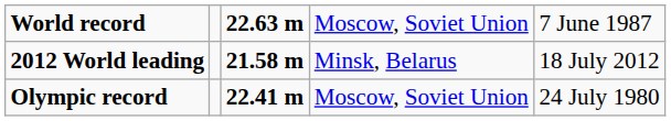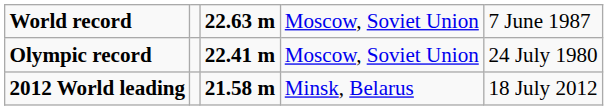 <table class="wikitable">
 <tr>
 <td><strong>World record</strong></td>
 <td></td>
 <td><strong>22.63 m</strong></td>
 <td><a href='#'>Moscow</a>, <a href='#'>Soviet Union</a></td>
 <td>7 June 1987</td>
 </tr>
 <tr>
+<td><strong>Olympic record</strong></td>
+<td></td>
+<td><strong>22.41 m</strong></td>
+<td><a href='#'>Moscow</a>, <a href='#'>Soviet Union</a></td>
+<td>24 July 1980</td>
+</tr>
+<tr>
 <td><strong>2012 World leading</strong></td>
 <td></td>
 <td><strong>21.58 m</strong></td>
 <td><a href='#'>Minsk</a>, <a href='#'>Belarus</a></td>
 <td>18 July 2012</td>
 </tr>
-<tr>
-<td><strong>Olympic record</strong></td>
-<td></td>
-<td><strong>22.41 m</strong></td>
-<td><a href='#'>Moscow</a>, <a href='#'>Soviet Union</a></td>
-<td>24 July 1980</td>
-</tr>
 </table>
